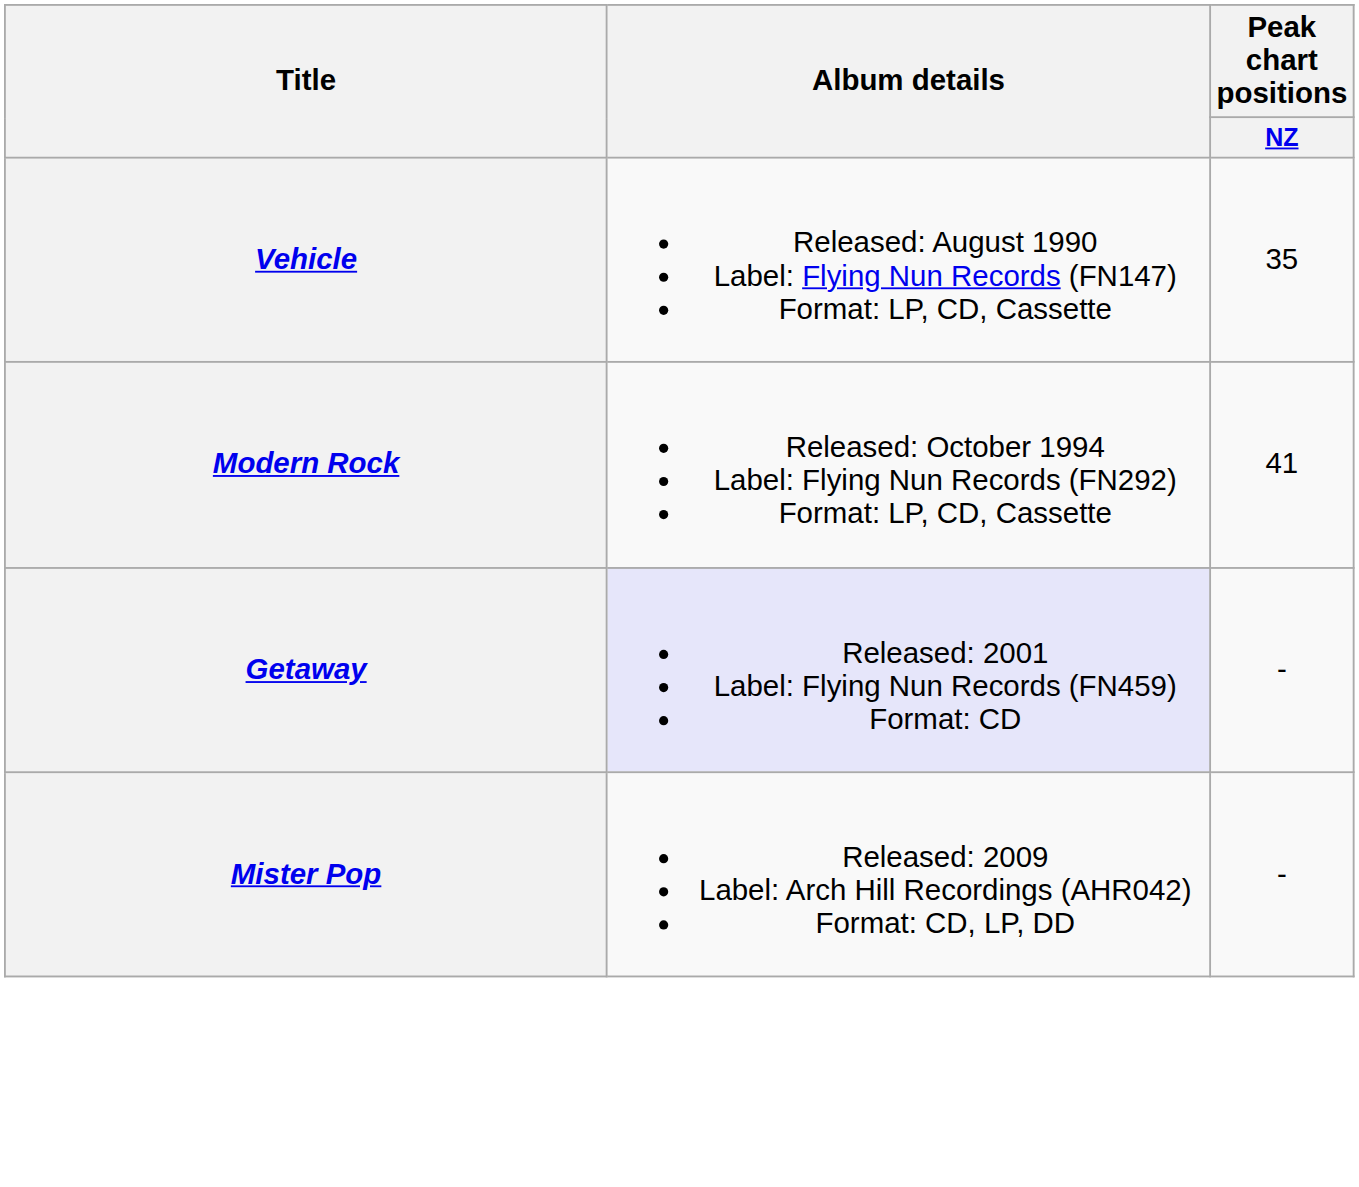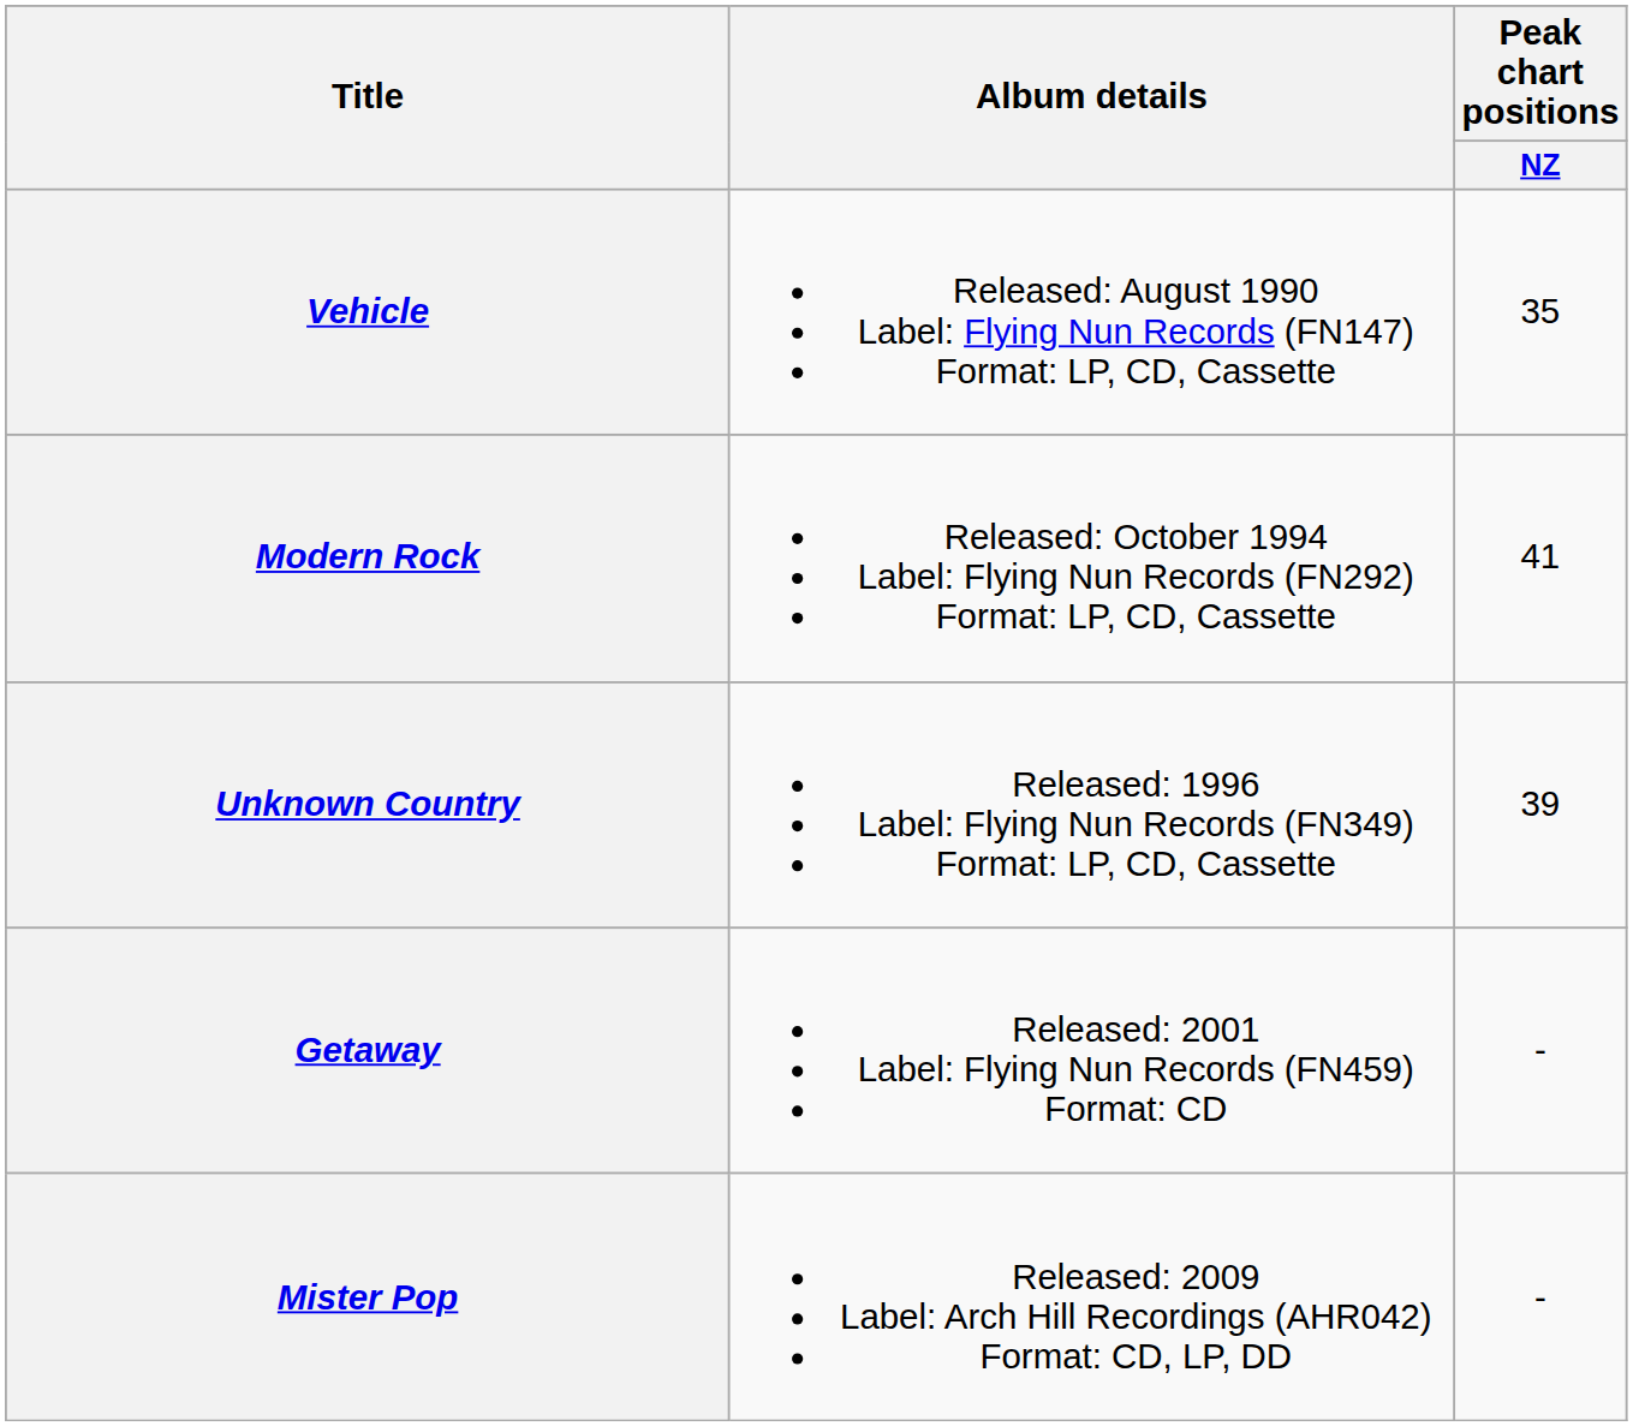 <table class="wikitable plainrowheaders" style="text-align:center;" border="1">
 <tr>
 <th scope="col" rowspan="2" style="width:20em;">Title</th>
 <th scope="col" rowspan="2" style="width:20em;">Album details</th>
 <th scope="col" colspan="1">Peak chart<br>positions</th>
 </tr>
 <tr>
 <th style="width:3em;font-size:85%"><a href='#'>NZ</a><br></th>
 </tr>
 <tr>
 <th scope="row"><em><a href='#'>Vehicle</a></em></th>
 <td><br><ul><li>Released: August 1990</li><li>Label: <a href='#'>Flying Nun Records</a>	(FN147)</li><li>Format: LP, CD, Cassette</li></ul></td>
 <td>35</td>
 </tr>
 <tr>
 <th scope="row"><em><a href='#'>Modern Rock</a></em></th>
 <td><br><ul><li>Released: October 1994</li><li>Label: Flying Nun Records	(FN292)</li><li>Format: LP, CD, Cassette</li></ul></td>
 <td>41</td>
 </tr>
 <tr>
+<th scope="row"><em><a href='#'>Unknown Country</a></em></th>
+<td><br><ul><li>Released: 1996</li><li>Label: Flying Nun Records	(FN349)</li><li>Format: LP, CD, Cassette</li></ul></td>
+<td>39</td>
+</tr>
+<tr>
 <th scope="row"><em><a href='#'>Getaway</a></em></th>
-<td style="background: lavender;"><br><ul><li>Released: 2001</li><li>Label: Flying Nun Records	(FN459)</li><li>Format: CD</li></ul></td>
+<td><br><ul><li>Released: 2001</li><li>Label: Flying Nun Records	(FN459)</li><li>Format: CD</li></ul></td>
 <td>-</td>
 </tr>
 <tr>
 <th scope="row"><em><a href='#'>Mister Pop</a></em></th>
 <td><br><ul><li>Released: 2009</li><li>Label: Arch Hill Recordings (AHR042)</li><li>Format: CD, LP, DD</li></ul></td>
 <td>-</td>
 </tr>
 </table>
